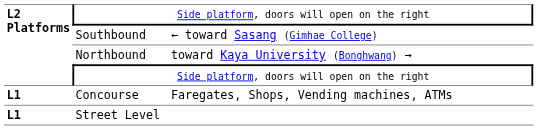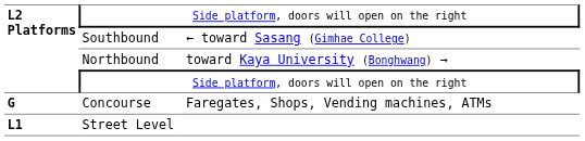 <table table border=0 cellspacing=0 cellpadding=3>
 <tr>
 <td style="border-top:solid 1px gray;border-bottom:solid 1px gray;" rowspan=4 valign=top><strong>L2<br>Platforms</strong></td>
 <td style="border-top:solid 1px gray;border-right:solid 2px black;border-left:solid 2px black;border-bottom:solid 2px black;text-align:center;" colspan=2><small><a href='#'>Side platform</a>, doors will open on the right</small></td>
 </tr>
 <tr>
 <td style="border-bottom:solid 1px gray;">Southbound</td>
 <td style="border-bottom:solid 1px gray;">←  toward <a href='#'>Sasang</a> <small>(<a href='#'>Gimhae College</a>)</small></td>
 </tr>
 <tr>
 <td>Northbound</td>
 <td>  toward <a href='#'>Kaya University</a> <small>(<a href='#'>Bonghwang</a>)</small> →</td>
 </tr>
 <tr>
 <td style="border-top:solid 2px black;border-right:solid 2px black;border-left:solid 2px black;border-bottom:solid 1px gray;text-align:center;" colspan=2><small><a href='#'>Side platform</a>, doors will open on the right</small></td>
 </tr>
 <tr>
-<td style="border-bottom:solid 1px gray;" width=50 valign=top><strong>L1</strong></td>
+<td style="border-bottom:solid 1px gray;" width=50 valign=top><strong>G</strong></td>
 <td style="border-bottom:solid 1px gray;" width=100 valign=top>Concourse</td>
 <td style="border-bottom:solid 1px gray;" width=400 valign=top>Faregates, Shops, Vending machines, ATMs</td>
 </tr>
 <tr>
 <td style="border-bottom:solid 1px gray;" width=50 valign=top><strong>L1</strong></td>
 <td style="border-bottom:solid 1px gray;" width=100 valign=top>Street Level</td>
 <td style="border-bottom:solid 1px gray;" width=400 valign=top></td>
 </tr>
 </table>
